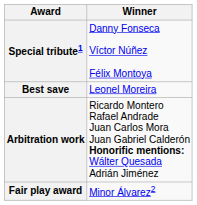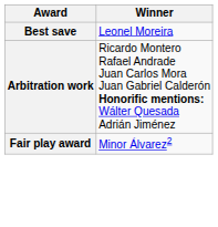 <table class="wikitable">
 <tr>
 <th>Award</th>
 <th>Winner</th>
-</tr>
-<tr>
-<th>Special tribute<sup><a href='#'>1</a></sup></th>
-<td><a href='#'>Danny Fonseca</a><br><br><a href='#'>Víctor Núñez</a><br><br> <a href='#'>Félix Montoya</a><br></td>
 </tr>
 <tr>
 <th>Best save</th>
 <td><a href='#'>Leonel Moreira</a><br></td>
 </tr>
 <tr>
 <th>Arbitration work</th>
 <td>Ricardo Montero<br>Rafael Andrade<br>Juan Carlos Mora<br>Juan Gabriel Calderón<br><strong>Honorific mentions:</strong><br><a href='#'>Wálter Quesada</a><br>Adrián Jiménez</td>
 </tr>
 <tr>
 <th>Fair play award</th>
 <td><a href='#'>Minor Álvarez</a><sup><a href='#'>2</a></sup><br></td>
 </tr>
 </table>
